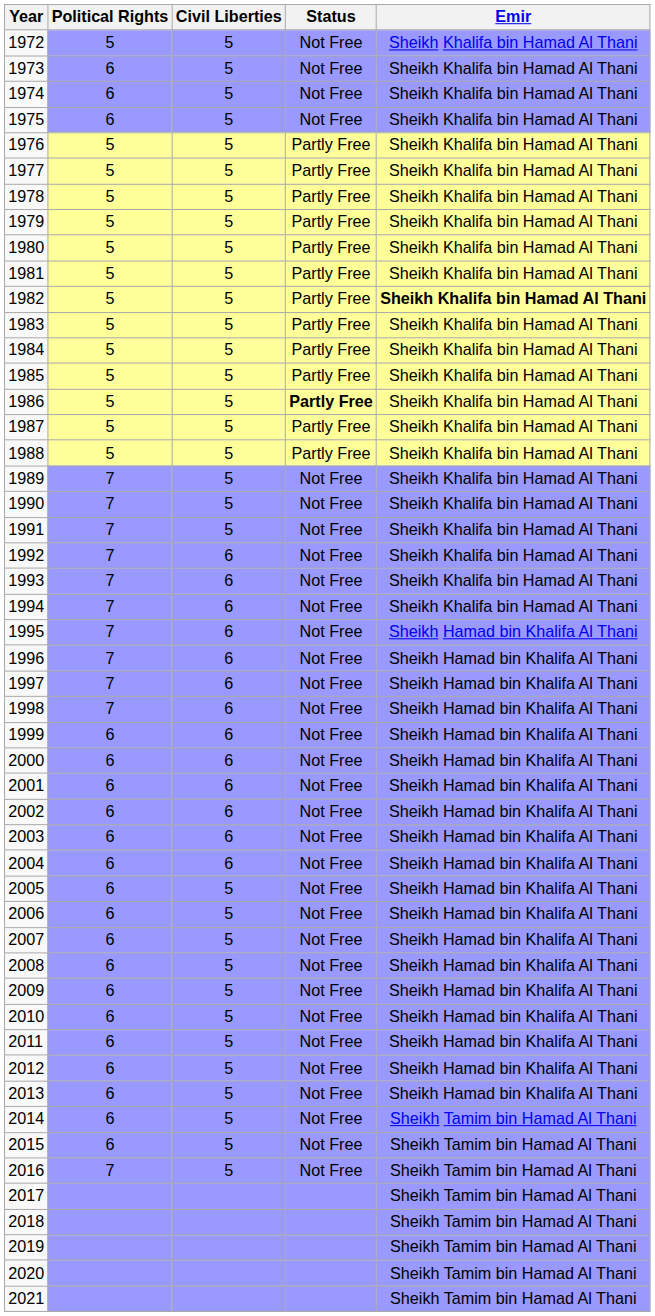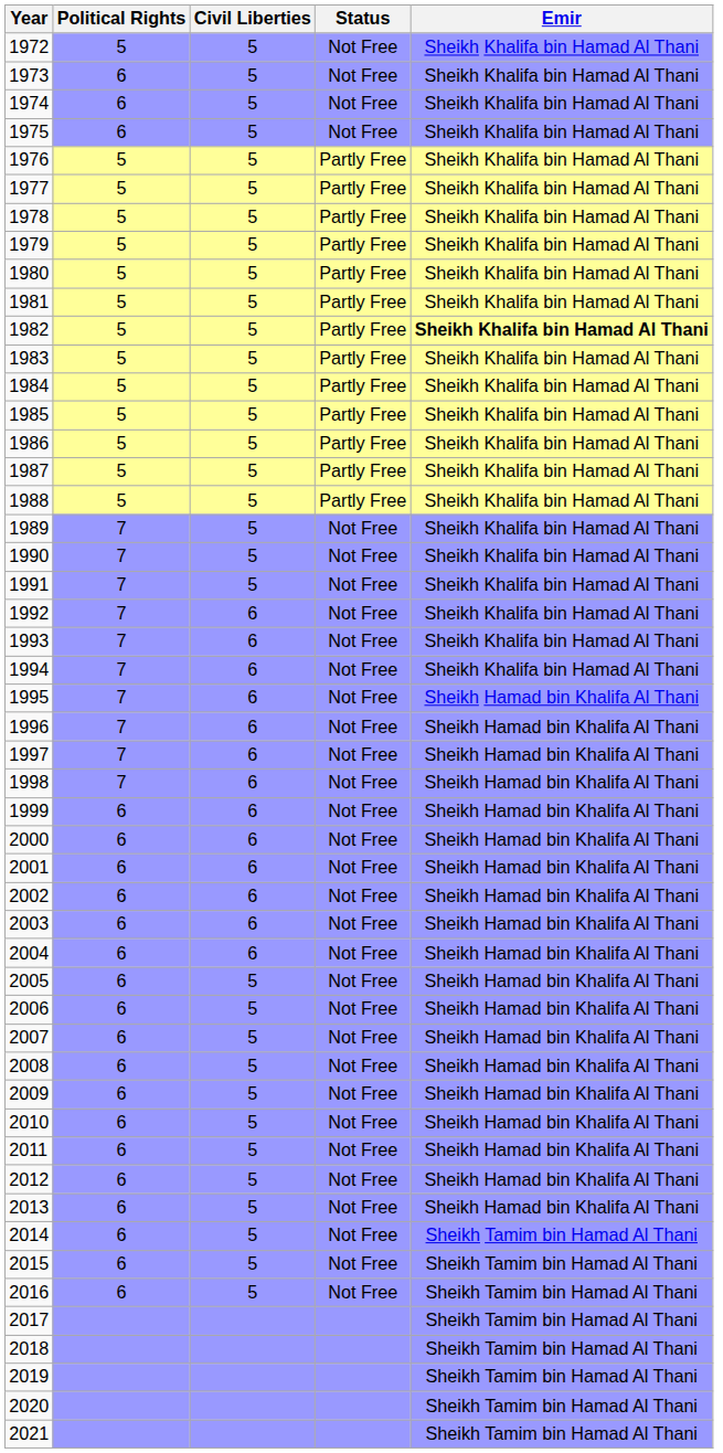 <table class="wikitable sortable collapsible collapsed" style="text-align:center">
 <tr>
 <th>Year</th>
 <th>Political Rights</th>
 <th>Civil Liberties</th>
 <th>Status</th>
 <th><a href='#'>Emir</a></th>
 </tr>
 <tr>
 <td style="text-align:left;">1972</td>
 <td style="background:#99f;">5</td>
 <td style="background:#99f;">5</td>
 <td style="background:#99f;">Not Free</td>
 <td style="background:#99f;"><a href='#'>Sheikh</a> <a href='#'>Khalifa bin Hamad Al Thani</a></td>
 </tr>
 <tr>
 <td style="text-align:left;">1973</td>
 <td style="background:#99f;">6</td>
 <td style="background:#99f;">5</td>
 <td style="background:#99f;">Not Free</td>
 <td style="background:#99f;">Sheikh Khalifa bin Hamad Al Thani</td>
 </tr>
 <tr>
 <td style="text-align:left;">1974</td>
 <td style="background:#99f;">6</td>
 <td style="background:#99f;">5</td>
 <td style="background:#99f;">Not Free</td>
 <td style="background:#99f;">Sheikh Khalifa bin Hamad Al Thani</td>
 </tr>
 <tr>
 <td style="text-align:left;">1975</td>
 <td style="background:#99f;">6</td>
 <td style="background:#99f;">5</td>
 <td style="background:#99f;">Not Free</td>
 <td style="background:#99f;">Sheikh Khalifa bin Hamad Al Thani</td>
 </tr>
 <tr>
 <td style="text-align:left;">1976</td>
 <td style="background:#ff9;">5</td>
 <td style="background:#ff9;">5</td>
 <td style="background:#ff9;">Partly Free</td>
 <td style="background:#ff9;">Sheikh Khalifa bin Hamad Al Thani</td>
 </tr>
 <tr>
 <td style="text-align:left;">1977</td>
 <td style="background:#ff9;">5</td>
 <td style="background:#ff9;">5</td>
 <td style="background:#ff9;">Partly Free</td>
 <td style="background:#ff9;">Sheikh Khalifa bin Hamad Al Thani</td>
 </tr>
 <tr>
 <td style="text-align:left;">1978</td>
 <td style="background:#ff9;">5</td>
 <td style="background:#ff9;">5</td>
 <td style="background:#ff9;">Partly Free</td>
 <td style="background:#ff9;">Sheikh Khalifa bin Hamad Al Thani</td>
 </tr>
 <tr>
 <td style="text-align:left;">1979</td>
 <td style="background:#ff9;">5</td>
 <td style="background:#ff9;">5</td>
 <td style="background:#ff9;">Partly Free</td>
 <td style="background:#ff9;">Sheikh Khalifa bin Hamad Al Thani</td>
 </tr>
 <tr>
 <td style="text-align:left;">1980</td>
 <td style="background:#ff9;">5</td>
 <td style="background:#ff9;">5</td>
 <td style="background:#ff9;">Partly Free</td>
 <td style="background:#ff9;">Sheikh Khalifa bin Hamad Al Thani</td>
 </tr>
 <tr>
 <td style="text-align:left;">1981</td>
 <td style="background:#ff9;">5</td>
 <td style="background:#ff9;">5</td>
 <td style="background:#ff9;">Partly Free</td>
 <td style="background:#ff9;">Sheikh Khalifa bin Hamad Al Thani</td>
 </tr>
 <tr>
 <td style="text-align:left;">1982</td>
 <td style="background:#ff9;">5</td>
 <td style="background:#ff9;">5</td>
 <td style="background:#ff9;">Partly Free</td>
 <td style="background:#ff9;"><strong>Sheikh Khalifa bin Hamad Al Thani</strong></td>
 </tr>
 <tr>
 <td style="text-align:left;">1983</td>
 <td style="background:#ff9;">5</td>
 <td style="background:#ff9;">5</td>
 <td style="background:#ff9;">Partly Free</td>
 <td style="background:#ff9;">Sheikh Khalifa bin Hamad Al Thani</td>
 </tr>
 <tr>
 <td style="text-align:left;">1984</td>
 <td style="background:#ff9;">5</td>
 <td style="background:#ff9;">5</td>
 <td style="background:#ff9;">Partly Free</td>
 <td style="background:#ff9;">Sheikh Khalifa bin Hamad Al Thani</td>
 </tr>
 <tr>
 <td style="text-align:left;">1985</td>
 <td style="background:#ff9;">5</td>
 <td style="background:#ff9;">5</td>
 <td style="background:#ff9;">Partly Free</td>
 <td style="background:#ff9;">Sheikh Khalifa bin Hamad Al Thani</td>
 </tr>
 <tr>
 <td style="text-align:left;">1986</td>
 <td style="background:#ff9;">5</td>
 <td style="background:#ff9;">5</td>
-<td style="background:#ff9;"><strong>Partly Free</strong></td>
+<td style="background:#ff9;">Partly Free</td>
 <td style="background:#ff9;">Sheikh Khalifa bin Hamad Al Thani</td>
 </tr>
 <tr>
 <td style="text-align:left;">1987</td>
 <td style="background:#ff9;">5</td>
 <td style="background:#ff9;">5</td>
 <td style="background:#ff9;">Partly Free</td>
 <td style="background:#ff9;">Sheikh Khalifa bin Hamad Al Thani</td>
 </tr>
 <tr>
 <td style="text-align:left;">1988</td>
 <td style="background:#ff9;">5</td>
 <td style="background:#ff9;">5</td>
 <td style="background:#ff9;">Partly Free</td>
 <td style="background:#ff9;">Sheikh Khalifa bin Hamad Al Thani</td>
 </tr>
 <tr>
 <td style="text-align:left;">1989</td>
 <td style="background:#99f;">7</td>
 <td style="background:#99f;">5</td>
 <td style="background:#99f;">Not Free</td>
 <td style="background:#99f;">Sheikh Khalifa bin Hamad Al Thani</td>
 </tr>
 <tr>
 <td style="text-align:left;">1990</td>
 <td style="background:#99f;">7</td>
 <td style="background:#99f;">5</td>
 <td style="background:#99f;">Not Free</td>
 <td style="background:#99f;">Sheikh Khalifa bin Hamad Al Thani</td>
 </tr>
 <tr>
 <td style="text-align:left;">1991</td>
 <td style="background:#99f;">7</td>
 <td style="background:#99f;">5</td>
 <td style="background:#99f;">Not Free</td>
 <td style="background:#99f;">Sheikh Khalifa bin Hamad Al Thani</td>
 </tr>
 <tr>
 <td style="text-align:left;">1992</td>
 <td style="background:#99f;">7</td>
 <td style="background:#99f;">6</td>
 <td style="background:#99f;">Not Free</td>
 <td style="background:#99f;">Sheikh Khalifa bin Hamad Al Thani</td>
 </tr>
 <tr>
 <td style="text-align:left;">1993</td>
 <td style="background:#99f;">7</td>
 <td style="background:#99f;">6</td>
 <td style="background:#99f;">Not Free</td>
 <td style="background:#99f;">Sheikh Khalifa bin Hamad Al Thani</td>
 </tr>
 <tr>
 <td style="text-align:left;">1994</td>
 <td style="background:#99f;">7</td>
 <td style="background:#99f;">6</td>
 <td style="background:#99f;">Not Free</td>
 <td style="background:#99f;">Sheikh Khalifa bin Hamad Al Thani</td>
 </tr>
 <tr>
 <td style="text-align:left;">1995</td>
 <td style="background:#99f;">7</td>
 <td style="background:#99f;">6</td>
 <td style="background:#99f;">Not Free</td>
 <td style="background:#99f;"><a href='#'>Sheikh</a> <a href='#'>Hamad bin Khalifa Al Thani</a></td>
 </tr>
 <tr>
 <td style="text-align:left;">1996</td>
 <td style="background:#99f;">7</td>
 <td style="background:#99f;">6</td>
 <td style="background:#99f;">Not Free</td>
 <td style="background:#99f;">Sheikh Hamad bin Khalifa Al Thani</td>
 </tr>
 <tr>
 <td style="text-align:left;">1997</td>
 <td style="background:#99f;">7</td>
 <td style="background:#99f;">6</td>
 <td style="background:#99f;">Not Free</td>
 <td style="background:#99f;">Sheikh Hamad bin Khalifa Al Thani</td>
 </tr>
 <tr>
 <td style="text-align:left;">1998</td>
 <td style="background:#99f;">7</td>
 <td style="background:#99f;">6</td>
 <td style="background:#99f;">Not Free</td>
 <td style="background:#99f;">Sheikh Hamad bin Khalifa Al Thani</td>
 </tr>
 <tr>
 <td style="text-align:left;">1999</td>
 <td style="background:#99f;">6</td>
 <td style="background:#99f;">6</td>
 <td style="background:#99f;">Not Free</td>
 <td style="background:#99f;">Sheikh Hamad bin Khalifa Al Thani</td>
 </tr>
 <tr>
 <td style="text-align:left;">2000</td>
 <td style="background:#99f;">6</td>
 <td style="background:#99f;">6</td>
 <td style="background:#99f;">Not Free</td>
 <td style="background:#99f;">Sheikh Hamad bin Khalifa Al Thani</td>
 </tr>
 <tr>
 <td style="text-align:left;">2001</td>
 <td style="background:#99f;">6</td>
 <td style="background:#99f;">6</td>
 <td style="background:#99f;">Not Free</td>
 <td style="background:#99f;">Sheikh Hamad bin Khalifa Al Thani</td>
 </tr>
 <tr>
 <td style="text-align:left;">2002</td>
 <td style="background:#99f;">6</td>
 <td style="background:#99f;">6</td>
 <td style="background:#99f;">Not Free</td>
 <td style="background:#99f;">Sheikh Hamad bin Khalifa Al Thani</td>
 </tr>
 <tr>
 <td style="text-align:left;">2003</td>
 <td style="background:#99f;">6</td>
 <td style="background:#99f;">6</td>
 <td style="background:#99f;">Not Free</td>
 <td style="background:#99f;">Sheikh Hamad bin Khalifa Al Thani</td>
 </tr>
 <tr>
 <td style="text-align:left;">2004</td>
 <td style="background:#99f;">6</td>
 <td style="background:#99f;">6</td>
 <td style="background:#99f;">Not Free</td>
 <td style="background:#99f;">Sheikh Hamad bin Khalifa Al Thani</td>
 </tr>
 <tr>
 <td style="text-align:left;">2005</td>
 <td style="background:#99f;">6</td>
 <td style="background:#99f;">5</td>
 <td style="background:#99f;">Not Free</td>
 <td style="background:#99f;">Sheikh Hamad bin Khalifa Al Thani</td>
 </tr>
 <tr>
 <td style="text-align:left;">2006</td>
 <td style="background:#99f;">6</td>
 <td style="background:#99f;">5</td>
 <td style="background:#99f;">Not Free</td>
 <td style="background:#99f;">Sheikh Hamad bin Khalifa Al Thani</td>
 </tr>
 <tr>
 <td style="text-align:left;">2007</td>
 <td style="background:#99f;">6</td>
 <td style="background:#99f;">5</td>
 <td style="background:#99f;">Not Free</td>
 <td style="background:#99f;">Sheikh Hamad bin Khalifa Al Thani</td>
 </tr>
 <tr>
 <td style="text-align:left;">2008</td>
 <td style="background:#99f;">6</td>
 <td style="background:#99f;">5</td>
 <td style="background:#99f;">Not Free</td>
 <td style="background:#99f;">Sheikh Hamad bin Khalifa Al Thani</td>
 </tr>
 <tr>
 <td style="text-align:left;">2009</td>
 <td style="background:#99f;">6</td>
 <td style="background:#99f;">5</td>
 <td style="background:#99f;">Not Free</td>
 <td style="background:#99f;">Sheikh Hamad bin Khalifa Al Thani</td>
 </tr>
 <tr>
 <td style="text-align:left;">2010</td>
 <td style="background:#99f;">6</td>
 <td style="background:#99f;">5</td>
 <td style="background:#99f;">Not Free</td>
 <td style="background:#99f;">Sheikh Hamad bin Khalifa Al Thani</td>
 </tr>
 <tr>
 <td style="text-align:left;">2011</td>
 <td style="background:#99f;">6</td>
 <td style="background:#99f;">5</td>
 <td style="background:#99f;">Not Free</td>
 <td style="background:#99f;">Sheikh Hamad bin Khalifa Al Thani</td>
 </tr>
 <tr>
 <td style="text-align:left;">2012</td>
 <td style="background:#99f;">6</td>
 <td style="background:#99f;">5</td>
 <td style="background:#99f;">Not Free</td>
 <td style="background:#99f;">Sheikh Hamad bin Khalifa Al Thani</td>
 </tr>
 <tr>
 <td style="text-align:left;">2013</td>
 <td style="background:#99f;">6</td>
 <td style="background:#99f;">5</td>
 <td style="background:#99f;">Not Free</td>
 <td style="background:#99f;">Sheikh Hamad bin Khalifa Al Thani</td>
 </tr>
 <tr>
 <td style="text-align:left;">2014</td>
 <td style="background:#99f;">6</td>
 <td style="background:#99f;">5</td>
 <td style="background:#99f;">Not Free</td>
 <td style="background:#99f;"><a href='#'>Sheikh</a> <a href='#'>Tamim bin Hamad Al Thani</a></td>
 </tr>
 <tr>
 <td style="text-align:left;">2015</td>
 <td style="background:#99f;">6</td>
 <td style="background:#99f;">5</td>
 <td style="background:#99f;">Not Free</td>
 <td style="background:#99f;">Sheikh Tamim bin Hamad Al Thani</td>
 </tr>
 <tr>
 <td style="text-align:left;">2016</td>
-<td style="background:#99f;">7</td>
+<td style="background:#99f;">6</td>
 <td style="background:#99f;">5</td>
 <td style="background:#99f;">Not Free</td>
 <td style="background:#99f;">Sheikh Tamim bin Hamad Al Thani</td>
 </tr>
 <tr>
 <td style="text-align:left;">2017</td>
 <td style="background:#99f;"></td>
 <td style="background:#99f;"></td>
 <td style="background:#99f;"></td>
 <td style="background:#99f;">Sheikh Tamim bin Hamad Al Thani</td>
 </tr>
 <tr>
 <td style="text-align:left;">2018</td>
 <td style="background:#99f;"></td>
 <td style="background:#99f;"></td>
 <td style="background:#99f;"></td>
 <td style="background:#99f;">Sheikh Tamim bin Hamad Al Thani</td>
 </tr>
 <tr>
 <td style="text-align:left;">2019</td>
 <td style="background:#99f;"></td>
 <td style="background:#99f;"></td>
 <td style="background:#99f;"></td>
 <td style="background:#99f;">Sheikh Tamim bin Hamad Al Thani</td>
 </tr>
 <tr>
 <td style="text-align:left;">2020</td>
 <td style="background:#99f;"></td>
 <td style="background:#99f;"></td>
 <td style="background:#99f;"></td>
 <td style="background:#99f;">Sheikh Tamim bin Hamad Al Thani</td>
 </tr>
 <tr>
 <td style="text-align:left;">2021</td>
 <td style="background:#99f;"></td>
 <td style="background:#99f;"></td>
 <td style="background:#99f;"></td>
 <td style="background:#99f;">Sheikh Tamim bin Hamad Al Thani</td>
 </tr>
 </table>
